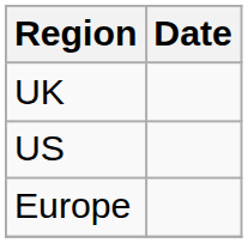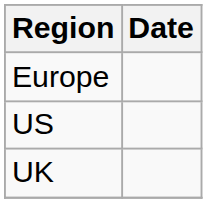 <table class="wikitable">
 <tr>
 <th>Region</th>
 <th>Date</th>
 </tr>
 <tr>
-<td>UK</td>
+<td>Europe</td>
 <td></td>
 </tr>
 <tr>
 <td>US</td>
 <td></td>
 </tr>
 <tr>
-<td>Europe</td>
+<td>UK</td>
 <td></td>
 </tr>
 <tr>
 </tr>
 </table>
